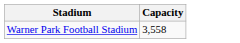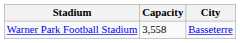 <table class="wikitable sortable">
 <tr>
 <th>Stadium</th>
 <th>Capacity</th>
+<th>City</th>
 </tr>
 <tr>
 <td><a href='#'>Warner Park Football Stadium</a></td>
 <td>3,558</td>
+<td><a href='#'>Basseterre</a></td>
 </tr>
 </table>
